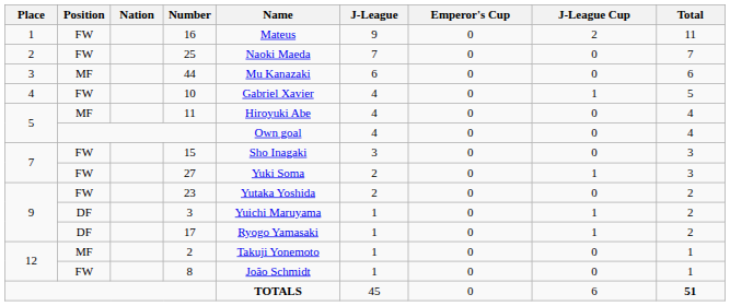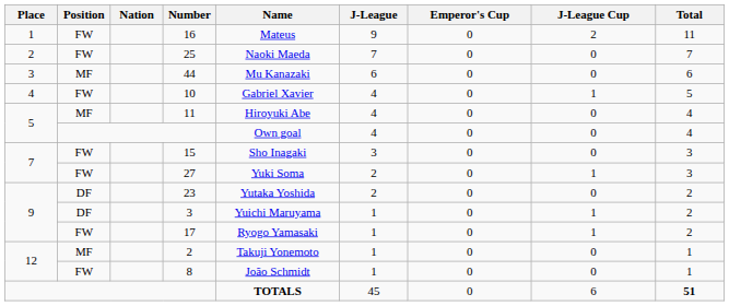 <table class="wikitable" style="font-size: 95%; text-align: center;">
 <tr>
 <th width=60>Place</th>
 <th width=60>Position</th>
 <th width=60>Nation</th>
 <th width=60>Number</th>
 <th width=150>Name</th>
 <th width=80>J-League</th>
 <th width=150>Emperor's Cup</th>
 <th width=150>J-League Cup</th>
 <th width=80>Total</th>
 </tr>
 <tr>
 <td>1</td>
 <td>FW</td>
 <td></td>
 <td>16</td>
 <td><a href='#'>Mateus</a></td>
 <td>9</td>
 <td>0</td>
 <td>2</td>
 <td>11</td>
 </tr>
 <tr>
 <td>2</td>
 <td>FW</td>
 <td></td>
 <td>25</td>
 <td><a href='#'>Naoki Maeda</a></td>
 <td>7</td>
 <td>0</td>
 <td>0</td>
 <td>7</td>
 </tr>
 <tr>
 <td>3</td>
 <td>MF</td>
 <td></td>
 <td>44</td>
 <td><a href='#'>Mu Kanazaki</a></td>
 <td>6</td>
 <td>0</td>
 <td>0</td>
 <td>6</td>
 </tr>
 <tr>
 <td>4</td>
 <td>FW</td>
 <td></td>
 <td>10</td>
 <td><a href='#'>Gabriel Xavier</a></td>
 <td>4</td>
 <td>0</td>
 <td>1</td>
 <td>5</td>
 </tr>
 <tr>
 <td rowspan="2">5</td>
 <td>MF</td>
 <td></td>
 <td>11</td>
 <td><a href='#'>Hiroyuki Abe</a></td>
 <td>4</td>
 <td>0</td>
 <td>0</td>
 <td>4</td>
 </tr>
 <tr>
 <td colspan="3"></td>
 <td><a href='#'>Own goal</a></td>
 <td>4</td>
 <td>0</td>
 <td>0</td>
 <td>4</td>
 </tr>
 <tr>
 <td rowspan="2">7</td>
 <td>FW</td>
 <td></td>
 <td>15</td>
 <td><a href='#'>Sho Inagaki</a></td>
 <td>3</td>
 <td>0</td>
 <td>0</td>
 <td>3</td>
 </tr>
 <tr>
 <td>FW</td>
 <td></td>
 <td>27</td>
 <td><a href='#'>Yuki Soma</a></td>
 <td>2</td>
 <td>0</td>
 <td>1</td>
 <td>3</td>
 </tr>
 <tr>
 <td rowspan="3">9</td>
-<td>FW</td>
+<td>DF</td>
 <td></td>
 <td>23</td>
 <td><a href='#'>Yutaka Yoshida</a></td>
 <td>2</td>
 <td>0</td>
 <td>0</td>
 <td>2</td>
 </tr>
 <tr>
 <td>DF</td>
 <td></td>
 <td>3</td>
 <td><a href='#'>Yuichi Maruyama</a></td>
 <td>1</td>
 <td>0</td>
 <td>1</td>
 <td>2</td>
 </tr>
 <tr>
-<td>DF</td>
+<td>FW</td>
 <td></td>
 <td>17</td>
 <td><a href='#'>Ryogo Yamasaki</a></td>
 <td>1</td>
 <td>0</td>
 <td>1</td>
 <td>2</td>
 </tr>
 <tr>
 <td rowspan="2">12</td>
 <td>MF</td>
 <td></td>
 <td>2</td>
 <td><a href='#'>Takuji Yonemoto</a></td>
 <td>1</td>
 <td>0</td>
 <td>0</td>
 <td>1</td>
 </tr>
 <tr>
 <td>FW</td>
 <td></td>
 <td>8</td>
 <td><a href='#'>João Schmidt</a></td>
 <td>1</td>
 <td>0</td>
 <td>0</td>
 <td>1</td>
 </tr>
 <tr>
 <td colspan="4"></td>
 <td><strong>TOTALS</strong></td>
 <td>45</td>
 <td>0</td>
 <td>6</td>
 <td><strong>51</strong></td>
 </tr>
 </table>
